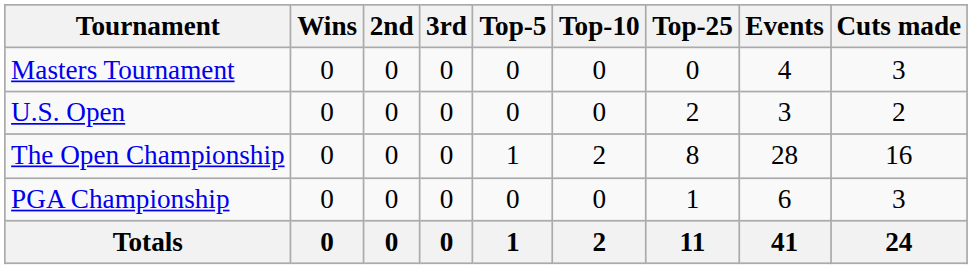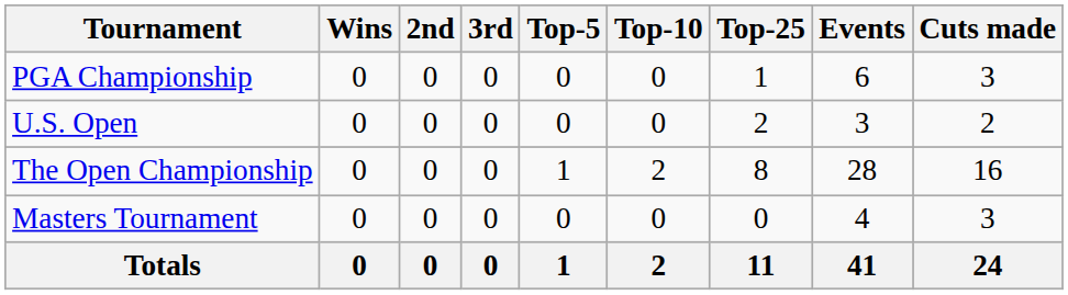 <table class=wikitable style=text-align:center>
 <tr>
 <th>Tournament</th>
 <th>Wins</th>
 <th>2nd</th>
 <th>3rd</th>
 <th>Top-5</th>
 <th>Top-10</th>
 <th>Top-25</th>
 <th>Events</th>
 <th>Cuts made</th>
 </tr>
 <tr>
-<td align=left><a href='#'>Masters Tournament</a></td>
+<td align=left><a href='#'>PGA Championship</a></td>
 <td>0</td>
 <td>0</td>
 <td>0</td>
 <td>0</td>
 <td>0</td>
-<td>0</td>
-<td>4</td>
+<td>1</td>
+<td>6</td>
 <td>3</td>
 </tr>
 <tr>
 <td align=left><a href='#'>U.S. Open</a></td>
 <td>0</td>
 <td>0</td>
 <td>0</td>
 <td>0</td>
 <td>0</td>
 <td>2</td>
 <td>3</td>
 <td>2</td>
 </tr>
 <tr>
 <td align=left><a href='#'>The Open Championship</a></td>
 <td>0</td>
 <td>0</td>
 <td>0</td>
 <td>1</td>
 <td>2</td>
 <td>8</td>
 <td>28</td>
 <td>16</td>
 </tr>
 <tr>
-<td align=left><a href='#'>PGA Championship</a></td>
+<td align=left><a href='#'>Masters Tournament</a></td>
 <td>0</td>
 <td>0</td>
 <td>0</td>
 <td>0</td>
 <td>0</td>
-<td>1</td>
-<td>6</td>
+<td>0</td>
+<td>4</td>
 <td>3</td>
 </tr>
 <tr>
 <th>Totals</th>
 <th>0</th>
 <th>0</th>
 <th>0</th>
 <th>1</th>
 <th>2</th>
 <th>11</th>
 <th>41</th>
 <th>24</th>
 </tr>
 </table>
